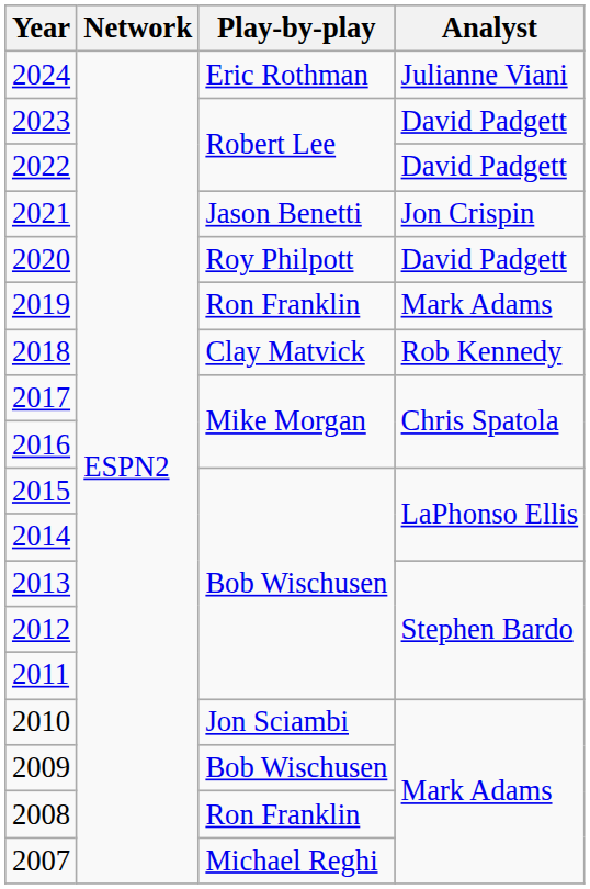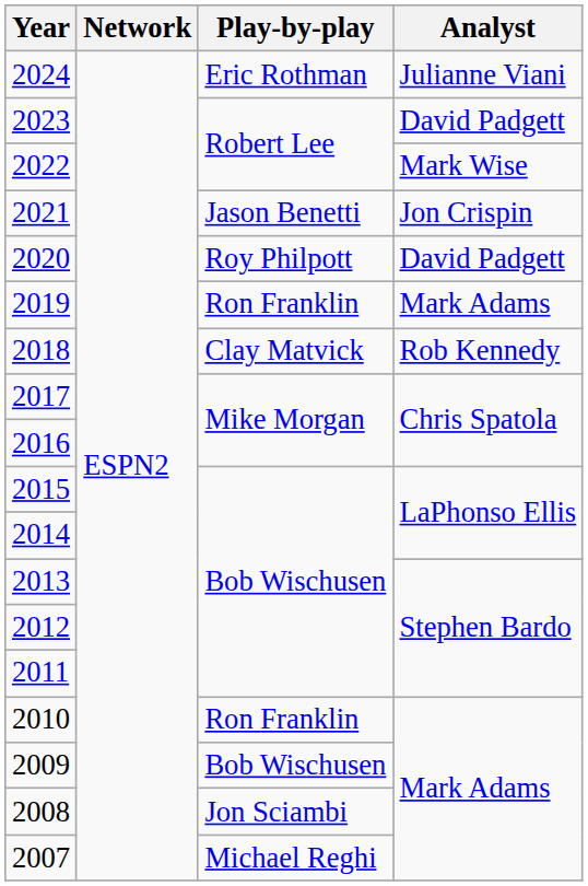 <table class="wikitable">
 <tr>
 <th>Year</th>
 <th>Network</th>
 <th>Play-by-play</th>
 <th>Analyst</th>
 </tr>
 <tr>
 <td><a href='#'>2024</a></td>
 <td rowspan=22><a href='#'>ESPN2</a></td>
 <td><a href='#'>Eric Rothman</a></td>
 <td><a href='#'>Julianne Viani</a></td>
 </tr>
 <tr>
 <td><a href='#'>2023</a></td>
 <td rowspan=2><a href='#'>Robert Lee</a></td>
 <td><a href='#'>David Padgett</a></td>
 </tr>
 <tr>
 <td><a href='#'>2022</a></td>
-<td><a href='#'>David Padgett</a></td>
+<td><a href='#'>Mark Wise</a></td>
 </tr>
 <tr>
 <td><a href='#'>2021</a></td>
 <td><a href='#'>Jason Benetti</a></td>
 <td><a href='#'>Jon Crispin</a></td>
 </tr>
 <tr>
 <td><a href='#'>2020</a></td>
 <td><a href='#'>Roy Philpott</a></td>
 <td><a href='#'>David Padgett</a></td>
 </tr>
 <tr>
 <td><a href='#'>2019</a></td>
 <td><a href='#'>Ron Franklin</a></td>
 <td><a href='#'>Mark Adams</a></td>
 </tr>
 <tr>
 <td><a href='#'>2018</a></td>
 <td><a href='#'>Clay Matvick</a></td>
 <td><a href='#'>Rob Kennedy</a></td>
 </tr>
 <tr>
 <td><a href='#'>2017</a></td>
 <td rowspan=2><a href='#'>Mike Morgan</a></td>
 <td rowspan=2><a href='#'>Chris Spatola</a></td>
 </tr>
 <tr>
 <td><a href='#'>2016</a></td>
 </tr>
 <tr>
 <td><a href='#'>2015</a></td>
 <td rowspan=5><a href='#'>Bob Wischusen</a></td>
 <td rowspan=2><a href='#'>LaPhonso Ellis</a></td>
 </tr>
 <tr>
 <td><a href='#'>2014</a></td>
 </tr>
 <tr>
 <td><a href='#'>2013</a></td>
 <td rowspan=3><a href='#'>Stephen Bardo</a></td>
 </tr>
 <tr>
 <td><a href='#'>2012</a></td>
 </tr>
 <tr>
 <td><a href='#'>2011</a></td>
 </tr>
 <tr>
 <td>2010</td>
-<td><a href='#'>Jon Sciambi</a></td>
+<td><a href='#'>Ron Franklin</a></td>
 <td rowspan=4><a href='#'>Mark Adams</a></td>
 </tr>
 <tr>
 <td>2009</td>
 <td><a href='#'>Bob Wischusen</a></td>
 </tr>
 <tr>
 <td>2008</td>
-<td><a href='#'>Ron Franklin</a></td>
+<td><a href='#'>Jon Sciambi</a></td>
 </tr>
 <tr>
 <td>2007</td>
 <td><a href='#'>Michael Reghi</a></td>
 </tr>
 </table>
